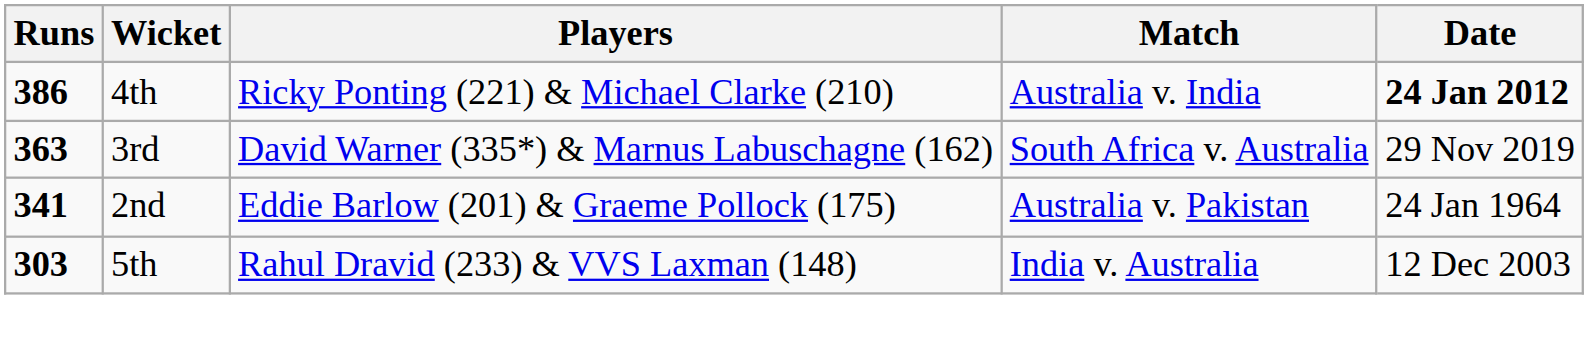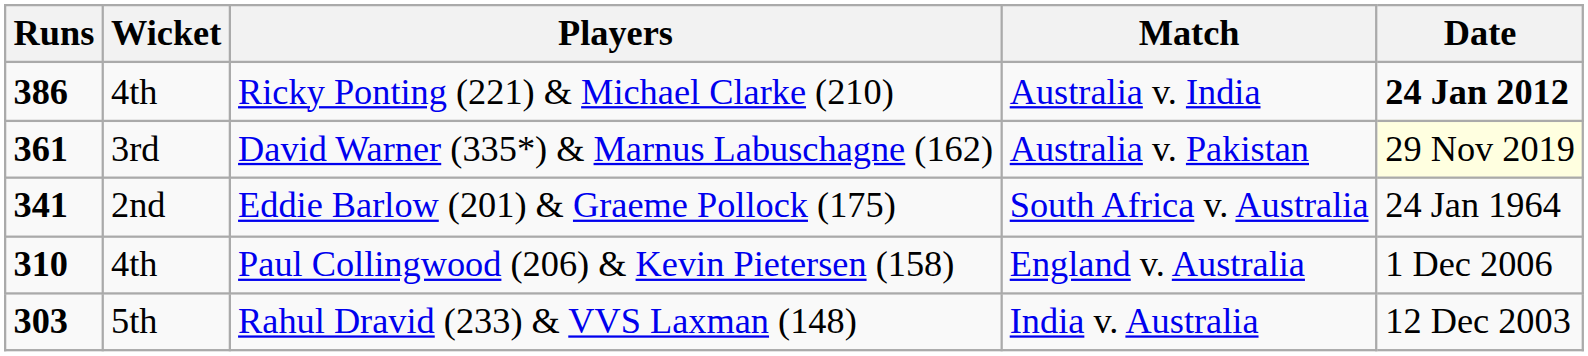 <table class="wikitable">
 <tr>
 <th>Runs</th>
 <th>Wicket</th>
 <th>Players</th>
 <th>Match</th>
 <th>Date</th>
 </tr>
 <tr>
 <td><strong>386</strong></td>
 <td>4th</td>
 <td><a href='#'>Ricky Ponting</a> (221) & <a href='#'>Michael Clarke</a> (210)</td>
 <td> <a href='#'>Australia</a> v.  <a href='#'>India</a></td>
 <td><strong>24 Jan 2012</strong></td>
 </tr>
 <tr>
-<td><strong>363</strong></td>
+<td><strong>361</strong></td>
 <td>3rd</td>
 <td><a href='#'>David Warner</a> (335*) & <a href='#'>Marnus Labuschagne</a> (162)</td>
-<td> <a href='#'>South Africa</a> v.  <a href='#'>Australia</a></td>
-<td>29 Nov 2019</td>
+<td> <a href='#'>Australia</a> v.  <a href='#'>Pakistan</a></td>
+<td style="background: lightyellow;">29 Nov 2019</td>
 </tr>
 <tr>
 <td><strong>341</strong></td>
 <td>2nd</td>
 <td><a href='#'>Eddie Barlow</a> (201) & <a href='#'>Graeme Pollock</a> (175)</td>
-<td> <a href='#'>Australia</a> v.  <a href='#'>Pakistan</a></td>
+<td> <a href='#'>South Africa</a> v.  <a href='#'>Australia</a></td>
 <td>24 Jan 1964</td>
+</tr>
+<tr>
+<td><strong>310</strong></td>
+<td>4th</td>
+<td><a href='#'>Paul Collingwood</a> (206) & <a href='#'>Kevin Pietersen</a> (158)</td>
+<td> <a href='#'>England</a> v.  <a href='#'>Australia</a></td>
+<td>1 Dec 2006</td>
 </tr>
 <tr>
 <td><strong>303</strong></td>
 <td>5th</td>
 <td><a href='#'>Rahul Dravid</a> (233) & <a href='#'>VVS Laxman</a> (148)</td>
 <td> <a href='#'>India</a> v.  <a href='#'>Australia</a></td>
 <td>12 Dec 2003</td>
 </tr>
 </table>
